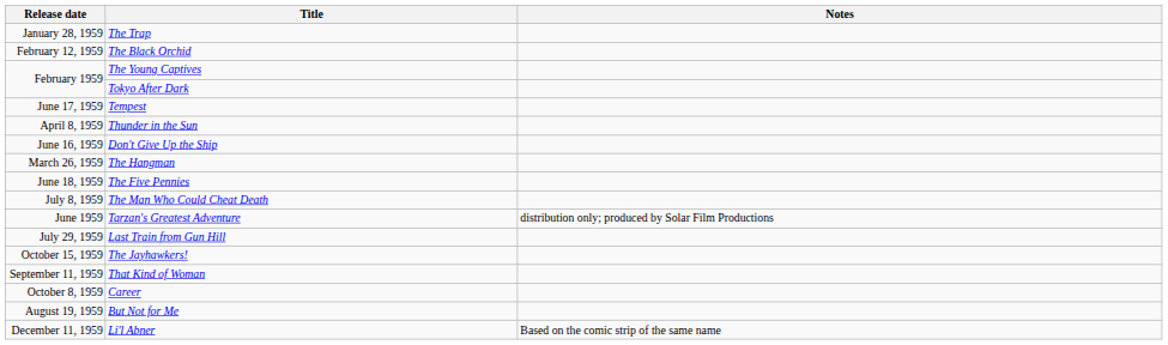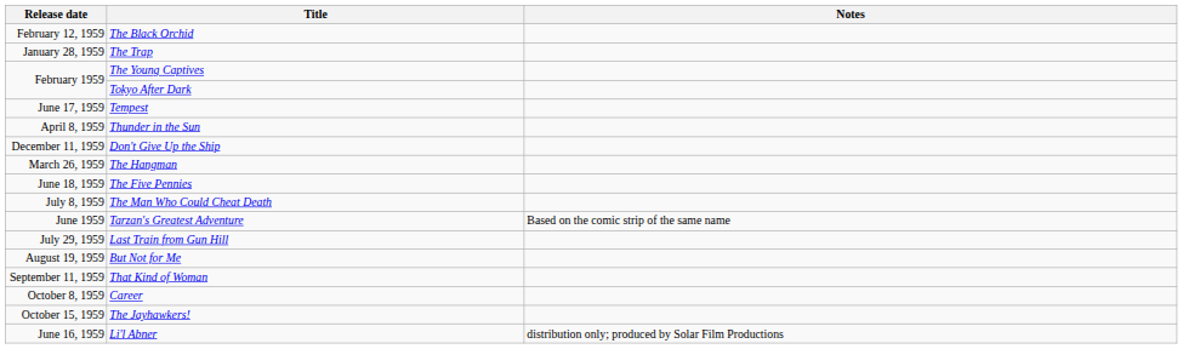 <table class="wikitable sortable" style="width:100%;">
 <tr>
 <th scope="col" style="width:130px;">Release date</th>
 <th>Title</th>
 <th>Notes</th>
 </tr>
 <tr>
-<td style="text-align:right;">January 28, 1959</td>
-<td><em><a href='#'>The Trap</a></em></td>
+<td style="text-align:right;">February 12, 1959</td>
+<td><em><a href='#'>The Black Orchid</a></em></td>
 <td></td>
 </tr>
 <tr>
-<td style="text-align:right;">February 12, 1959</td>
-<td><em><a href='#'>The Black Orchid</a></em></td>
+<td style="text-align:right;">January 28, 1959</td>
+<td><em><a href='#'>The Trap</a></em></td>
 <td></td>
 </tr>
 <tr>
 <td style="text-align:right;" rowspan="2">February 1959</td>
 <td><em><a href='#'>The Young Captives</a></em></td>
 <td></td>
 </tr>
 <tr>
 <td><em><a href='#'>Tokyo After Dark</a></em></td>
 <td></td>
 </tr>
 <tr>
 <td style="text-align:right;">June 17, 1959</td>
 <td><em><a href='#'>Tempest</a></em></td>
 <td></td>
 </tr>
 <tr>
 <td style="text-align:right;">April 8, 1959</td>
 <td><em><a href='#'>Thunder in the Sun</a></em></td>
 <td></td>
 </tr>
 <tr>
-<td style="text-align:right;">June 16, 1959</td>
+<td style="text-align:right;">December 11, 1959</td>
 <td><em><a href='#'>Don't Give Up the Ship</a></em></td>
 <td></td>
 </tr>
 <tr>
 <td style="text-align:right;">March 26, 1959</td>
 <td><em><a href='#'>The Hangman</a></em></td>
 <td></td>
 </tr>
 <tr>
 <td style="text-align:right;">June 18, 1959</td>
 <td><em><a href='#'>The Five Pennies</a></em></td>
 <td></td>
 </tr>
 <tr>
 <td style="text-align:right;">July 8, 1959</td>
 <td><em><a href='#'>The Man Who Could Cheat Death</a></em></td>
 <td></td>
 </tr>
 <tr>
 <td style="text-align:right;">June 1959</td>
 <td><em><a href='#'>Tarzan's Greatest Adventure</a></em></td>
-<td>distribution only; produced by Solar Film Productions </td>
+<td>Based on the comic strip of the same name</td>
 </tr>
 <tr>
 <td style="text-align:right;">July 29, 1959</td>
 <td><em><a href='#'>Last Train from Gun Hill</a></em></td>
 <td></td>
 </tr>
 <tr>
-<td style="text-align:right;">October 15, 1959</td>
-<td><em><a href='#'>The Jayhawkers!</a></em></td>
+<td style="text-align:right;">August 19, 1959</td>
+<td><em><a href='#'>But Not for Me</a></em></td>
 <td></td>
 </tr>
 <tr>
 <td style="text-align:right;">September 11, 1959</td>
 <td><em><a href='#'>That Kind of Woman</a></em></td>
 <td></td>
 </tr>
 <tr>
 <td style="text-align:right;">October 8, 1959</td>
 <td><em><a href='#'>Career</a></em></td>
 <td></td>
 </tr>
 <tr>
-<td style="text-align:right;">August 19, 1959</td>
-<td><em><a href='#'>But Not for Me</a></em></td>
+<td style="text-align:right;">October 15, 1959</td>
+<td><em><a href='#'>The Jayhawkers!</a></em></td>
 <td></td>
 </tr>
 <tr>
-<td style="text-align:right;">December 11, 1959</td>
+<td style="text-align:right;">June 16, 1959</td>
 <td><em><a href='#'>Li'l Abner</a></em></td>
-<td>Based on the comic strip of the same name</td>
+<td>distribution only; produced by Solar Film Productions </td>
 </tr>
 </table>
